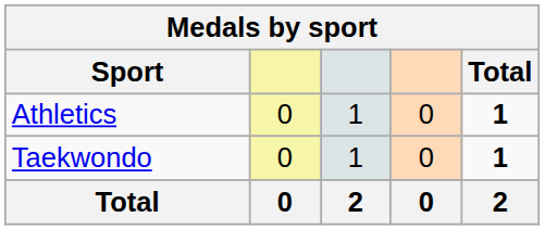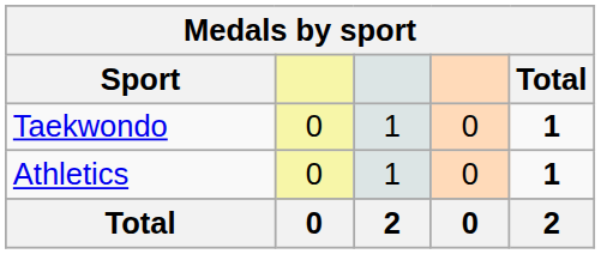 <table class="wikitable" style="font-size:90%; text-align:center;">
 <tr>
 <th colspan=5>Medals by sport</th>
 </tr>
 <tr>
 <th width=120>Sport</th>
 <th scope="col" width=30 style="background:#F7F6A8;"></th>
 <th scope="col" width=30 style="background:#DCE5E5;"></th>
 <th scope="col" width=30 style="background:#FFDAB9;"></th>
 <th width=30>Total</th>
 </tr>
 <tr>
-<td align=left><a href='#'>Athletics</a></td>
+<td align=left><a href='#'>Taekwondo</a></td>
 <td style="background:#F7F6A8;">0</td>
 <td style="background:#DCE5E5;">1</td>
 <td style="background:#FFDAB9;">0</td>
 <td><strong>1</strong></td>
 </tr>
 <tr>
-<td align=left><a href='#'>Taekwondo</a></td>
+<td align=left><a href='#'>Athletics</a></td>
 <td style="background:#F7F6A8;">0</td>
 <td style="background:#DCE5E5;">1</td>
 <td style="background:#FFDAB9;">0</td>
 <td><strong>1</strong></td>
 </tr>
 <tr class="sortbottom">
 <th>Total</th>
 <th>0</th>
 <th>2</th>
 <th>0</th>
 <th>2</th>
 </tr>
 </table>
